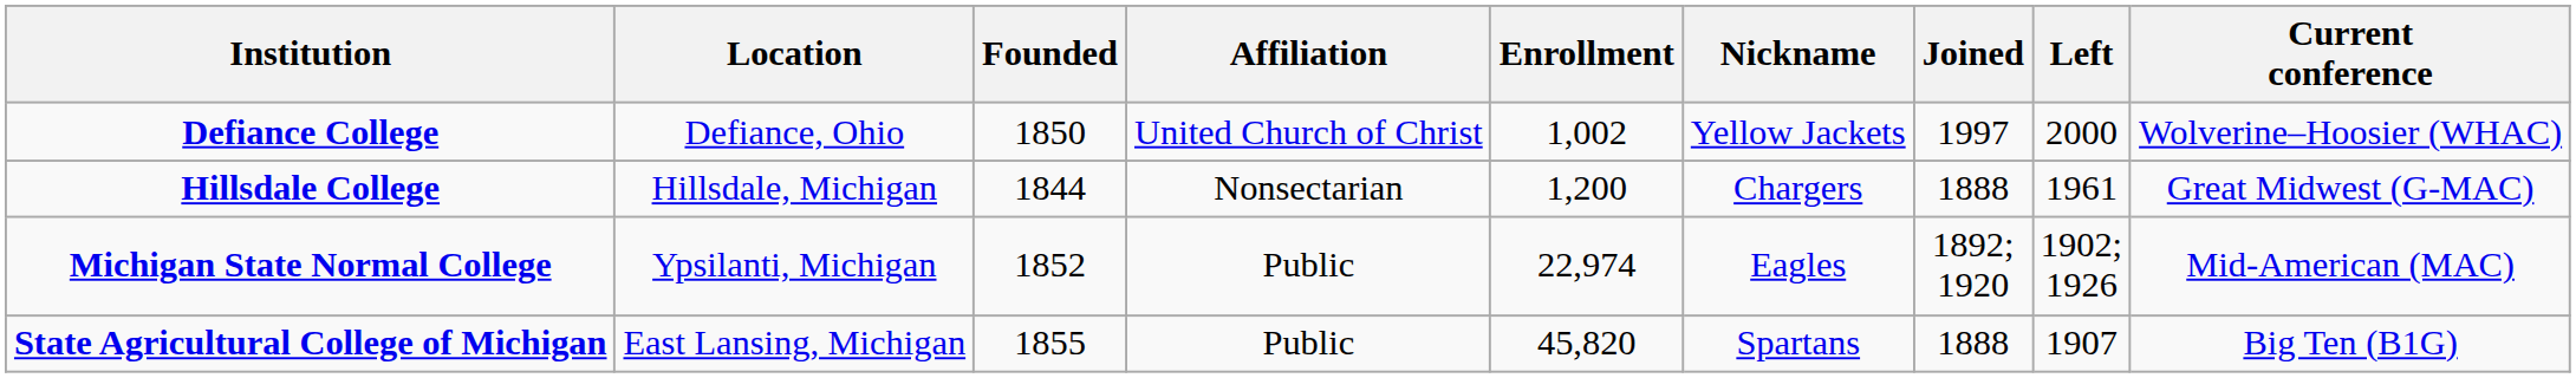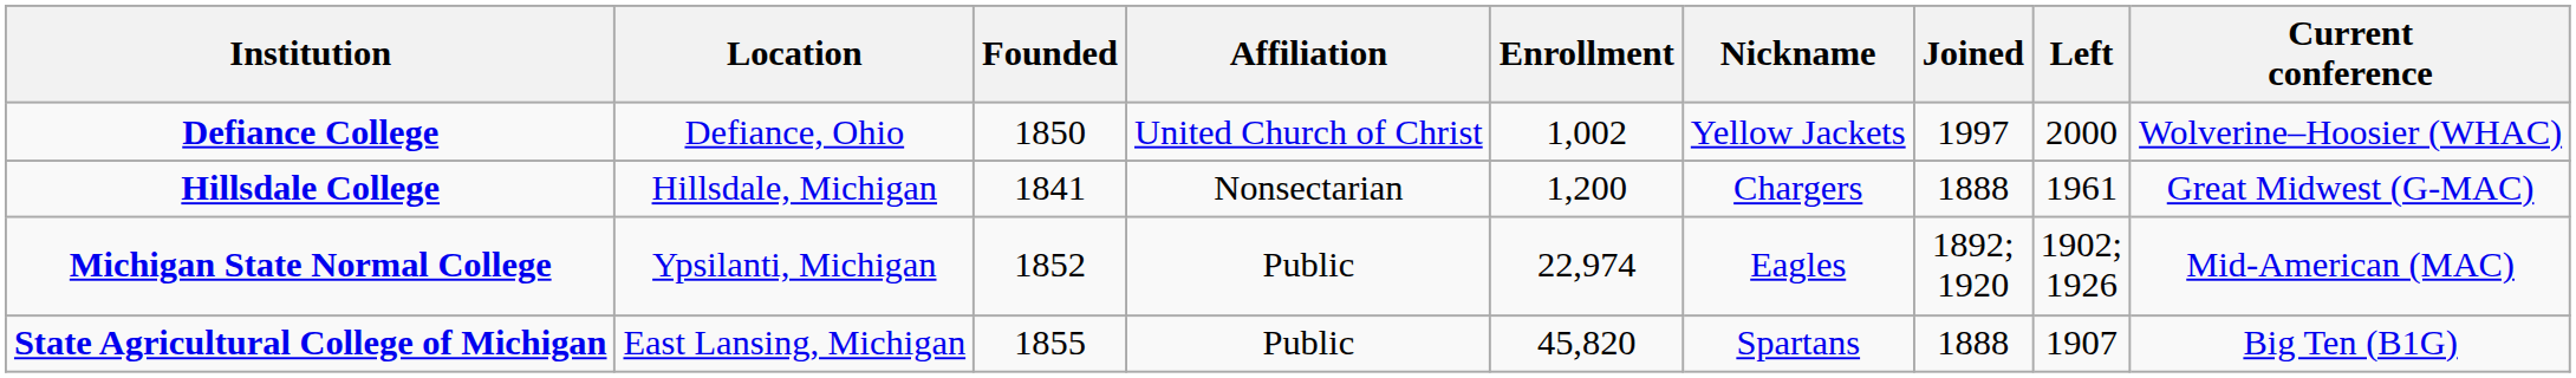 <table class="wikitable sortable" style="text-align:center;">
 <tr>
 <th>Institution</th>
 <th>Location</th>
 <th>Founded</th>
 <th>Affiliation</th>
 <th>Enrollment</th>
 <th>Nickname</th>
 <th>Joined</th>
 <th>Left</th>
 <th>Current<br>conference</th>
 </tr>
 <tr>
 <td><strong><a href='#'>Defiance College</a></strong></td>
 <td><a href='#'>Defiance, Ohio</a></td>
 <td>1850</td>
 <td><a href='#'>United Church of Christ</a></td>
 <td>1,002</td>
 <td><a href='#'>Yellow Jackets</a></td>
 <td>1997</td>
 <td>2000</td>
 <td><a href='#'>Wolverine–Hoosier (WHAC)</a></td>
 </tr>
 <tr>
 <td><strong><a href='#'>Hillsdale College</a></strong></td>
 <td><a href='#'>Hillsdale, Michigan</a></td>
-<td>1844</td>
+<td>1841</td>
 <td>Nonsectarian</td>
 <td>1,200</td>
 <td><a href='#'>Chargers</a></td>
 <td>1888</td>
 <td>1961</td>
 <td><a href='#'>Great Midwest (G-MAC)</a></td>
 </tr>
 <tr>
 <td><strong><a href='#'>Michigan State Normal College</a></strong></td>
 <td><a href='#'>Ypsilanti, Michigan</a></td>
 <td>1852</td>
 <td>Public</td>
 <td>22,974</td>
 <td><a href='#'>Eagles</a></td>
 <td>1892;<br>1920</td>
 <td>1902;<br>1926</td>
 <td><a href='#'>Mid-American (MAC)</a></td>
 </tr>
 <tr>
 <td><strong><a href='#'>State Agricultural College of Michigan</a></strong></td>
 <td><a href='#'>East Lansing, Michigan</a></td>
 <td>1855</td>
 <td>Public</td>
 <td>45,820</td>
 <td><a href='#'>Spartans</a></td>
 <td>1888</td>
 <td>1907</td>
 <td><a href='#'>Big Ten (B1G)</a></td>
 </tr>
 </table>
